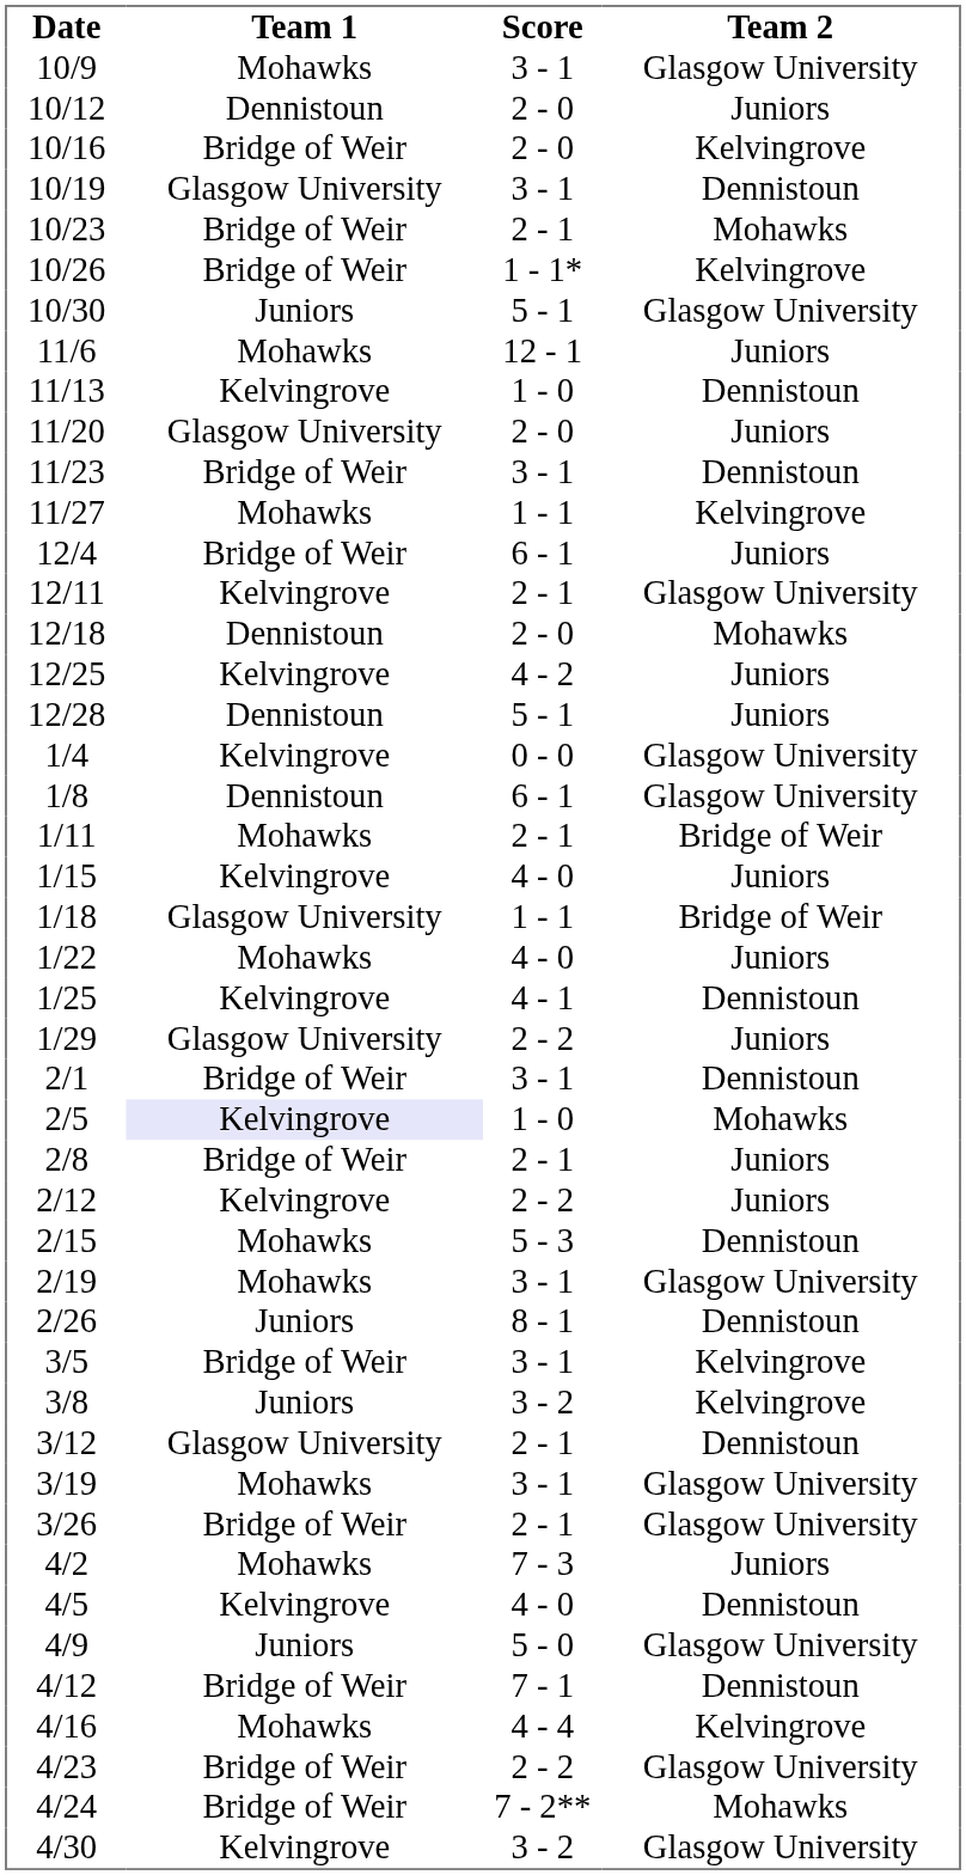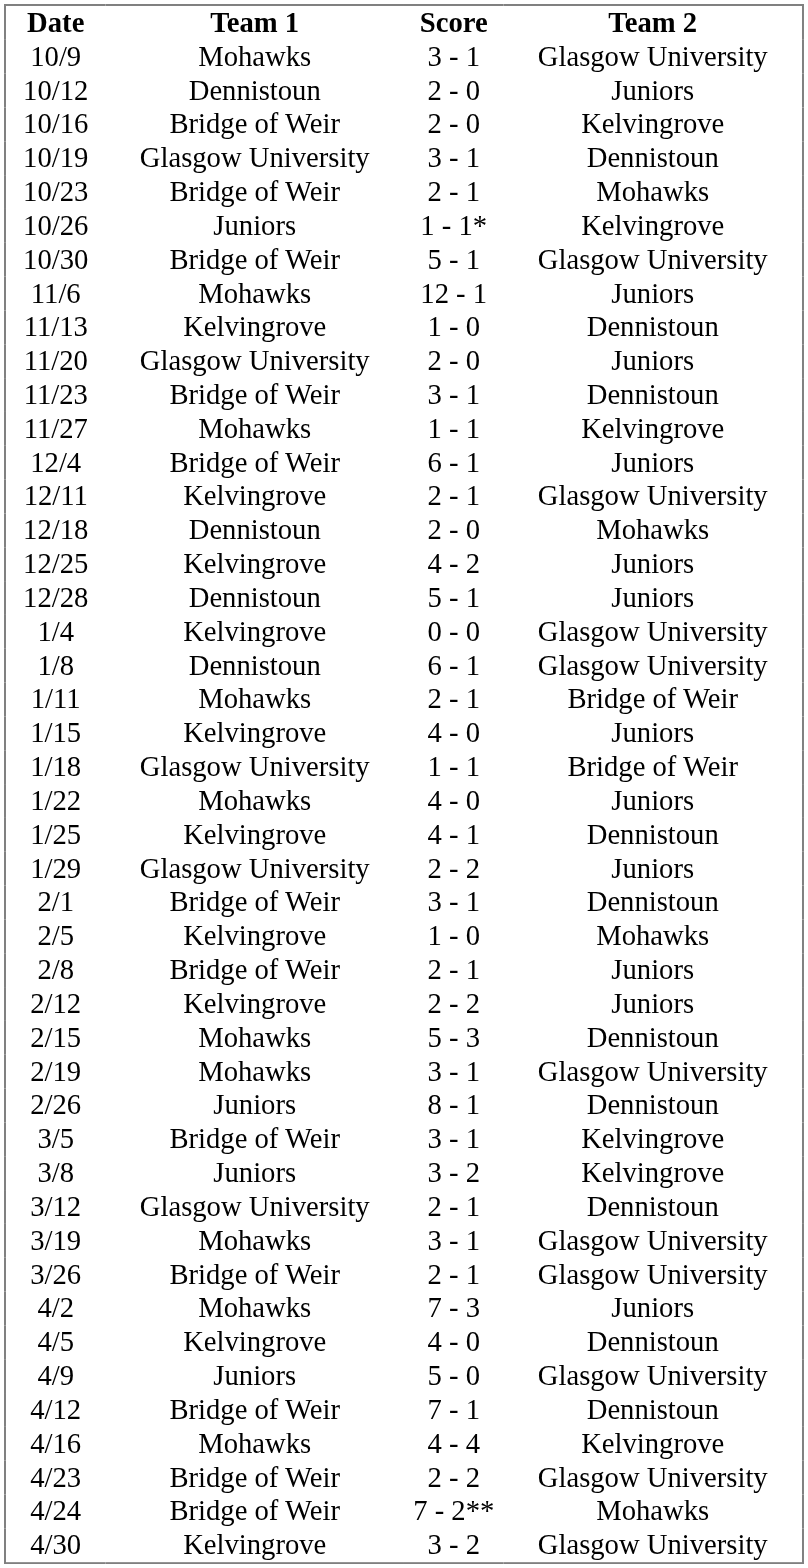 <table cellpadding="0" cellspacing="0" border="0" style="font-size: 90%; text-align: center; border: gray solid 1px; border-collapse: collapse;">
 <tr>
 <th width="50">Date</th>
 <th width="150">Team 1</th>
 <th width="50">Score</th>
 <th width="150">Team 2</th>
 </tr>
 <tr>
 <td>10/9</td>
 <td>Mohawks</td>
 <td>3 - 1</td>
 <td>Glasgow University</td>
 </tr>
 <tr>
 <td>10/12</td>
 <td>Dennistoun</td>
 <td>2 - 0</td>
 <td>Juniors</td>
 </tr>
 <tr>
 <td>10/16</td>
 <td>Bridge of Weir</td>
 <td>2 - 0</td>
 <td>Kelvingrove</td>
 </tr>
 <tr>
 <td>10/19</td>
 <td>Glasgow University</td>
 <td>3 - 1</td>
 <td>Dennistoun</td>
 </tr>
 <tr>
 <td>10/23</td>
 <td>Bridge of Weir</td>
 <td>2 - 1</td>
 <td>Mohawks</td>
 </tr>
 <tr>
 <td>10/26</td>
-<td>Bridge of Weir</td>
+<td>Juniors</td>
 <td>1 - 1*</td>
 <td>Kelvingrove</td>
 </tr>
 <tr>
 <td>10/30</td>
-<td>Juniors</td>
+<td>Bridge of Weir</td>
 <td>5 - 1</td>
 <td>Glasgow University</td>
 </tr>
 <tr>
 <td>11/6</td>
 <td>Mohawks</td>
 <td>12 - 1</td>
 <td>Juniors</td>
 </tr>
 <tr>
 <td>11/13</td>
 <td>Kelvingrove</td>
 <td>1 - 0</td>
 <td>Dennistoun</td>
 </tr>
 <tr>
 <td>11/20</td>
 <td>Glasgow University</td>
 <td>2 - 0</td>
 <td>Juniors</td>
 </tr>
 <tr>
 <td>11/23</td>
 <td>Bridge of Weir</td>
 <td>3 - 1</td>
 <td>Dennistoun</td>
 </tr>
 <tr>
 <td>11/27</td>
 <td>Mohawks</td>
 <td>1 - 1</td>
 <td>Kelvingrove</td>
 </tr>
 <tr>
 <td>12/4</td>
 <td>Bridge of Weir</td>
 <td>6 - 1</td>
 <td>Juniors</td>
 </tr>
 <tr>
 <td>12/11</td>
 <td>Kelvingrove</td>
 <td>2 - 1</td>
 <td>Glasgow University</td>
 </tr>
 <tr>
 <td>12/18</td>
 <td>Dennistoun</td>
 <td>2 - 0</td>
 <td>Mohawks</td>
 </tr>
 <tr>
 <td>12/25</td>
 <td>Kelvingrove</td>
 <td>4 - 2</td>
 <td>Juniors</td>
 </tr>
 <tr>
 <td>12/28</td>
 <td>Dennistoun</td>
 <td>5 - 1</td>
 <td>Juniors</td>
 </tr>
 <tr>
 <td>1/4</td>
 <td>Kelvingrove</td>
 <td>0 - 0</td>
 <td>Glasgow University</td>
 </tr>
 <tr>
 <td>1/8</td>
 <td>Dennistoun</td>
 <td>6 - 1</td>
 <td>Glasgow University</td>
 </tr>
 <tr>
 <td>1/11</td>
 <td>Mohawks</td>
 <td>2 - 1</td>
 <td>Bridge of Weir</td>
 </tr>
 <tr>
 <td>1/15</td>
 <td>Kelvingrove</td>
 <td>4 - 0</td>
 <td>Juniors</td>
 </tr>
 <tr>
 <td>1/18</td>
 <td>Glasgow University</td>
 <td>1 - 1</td>
 <td>Bridge of Weir</td>
 </tr>
 <tr>
 <td>1/22</td>
 <td>Mohawks</td>
 <td>4 - 0</td>
 <td>Juniors</td>
 </tr>
 <tr>
 <td>1/25</td>
 <td>Kelvingrove</td>
 <td>4 - 1</td>
 <td>Dennistoun</td>
 </tr>
 <tr>
 <td>1/29</td>
 <td>Glasgow University</td>
 <td>2 - 2</td>
 <td>Juniors</td>
 </tr>
 <tr>
 <td>2/1</td>
 <td>Bridge of Weir</td>
 <td>3 - 1</td>
 <td>Dennistoun</td>
 </tr>
 <tr>
 <td>2/5</td>
-<td style="background: lavender;">Kelvingrove</td>
+<td>Kelvingrove</td>
 <td>1 - 0</td>
 <td>Mohawks</td>
 </tr>
 <tr>
 <td>2/8</td>
 <td>Bridge of Weir</td>
 <td>2 - 1</td>
 <td>Juniors</td>
 </tr>
 <tr>
 <td>2/12</td>
 <td>Kelvingrove</td>
 <td>2 - 2</td>
 <td>Juniors</td>
 </tr>
 <tr>
 <td>2/15</td>
 <td>Mohawks</td>
 <td>5 - 3</td>
 <td>Dennistoun</td>
 </tr>
 <tr>
 <td>2/19</td>
 <td>Mohawks</td>
 <td>3 - 1</td>
 <td>Glasgow University</td>
 </tr>
 <tr>
 <td>2/26</td>
 <td>Juniors</td>
 <td>8 - 1</td>
 <td>Dennistoun</td>
 </tr>
 <tr>
 <td>3/5</td>
 <td>Bridge of Weir</td>
 <td>3 - 1</td>
 <td>Kelvingrove</td>
 </tr>
 <tr>
 <td>3/8</td>
 <td>Juniors</td>
 <td>3 - 2</td>
 <td>Kelvingrove</td>
 </tr>
 <tr>
 <td>3/12</td>
 <td>Glasgow University</td>
 <td>2 - 1</td>
 <td>Dennistoun</td>
 </tr>
 <tr>
 <td>3/19</td>
 <td>Mohawks</td>
 <td>3 - 1</td>
 <td>Glasgow University</td>
 </tr>
 <tr>
 <td>3/26</td>
 <td>Bridge of Weir</td>
 <td>2 - 1</td>
 <td>Glasgow University</td>
 </tr>
 <tr>
 <td>4/2</td>
 <td>Mohawks</td>
 <td>7 - 3</td>
 <td>Juniors</td>
 </tr>
 <tr>
 <td>4/5</td>
 <td>Kelvingrove</td>
 <td>4 - 0</td>
 <td>Dennistoun</td>
 </tr>
 <tr>
 <td>4/9</td>
 <td>Juniors</td>
 <td>5 - 0</td>
 <td>Glasgow University</td>
 </tr>
 <tr>
 <td>4/12</td>
 <td>Bridge of Weir</td>
 <td>7 - 1</td>
 <td>Dennistoun</td>
 </tr>
 <tr>
 <td>4/16</td>
 <td>Mohawks</td>
 <td>4 - 4</td>
 <td>Kelvingrove</td>
 </tr>
 <tr>
 <td>4/23</td>
 <td>Bridge of Weir</td>
 <td>2 - 2</td>
 <td>Glasgow University</td>
 </tr>
 <tr>
 <td>4/24</td>
 <td>Bridge of Weir</td>
 <td>7 - 2**</td>
 <td>Mohawks</td>
 </tr>
 <tr>
 <td>4/30</td>
 <td>Kelvingrove</td>
 <td>3 - 2</td>
 <td>Glasgow University</td>
 </tr>
 </table>
